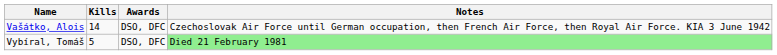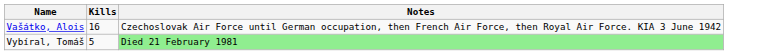 <table class=wikitable>
 <tr>
 <th>Name</th>
 <th>Kills</th>
-<th>Awards</th>
 <th>Notes</th>
 </tr>
 <tr>
 <td><a href='#'>Vašátko, Alois</a></td>
-<td>14</td>
-<td>DSO, DFC</td>
+<td>16</td>
 <td>Czechoslovak Air Force until German occupation, then French Air Force, then Royal Air Force. KIA 3 June 1942</td>
 </tr>
 <tr>
 <td>Vybíral, Tomáš</td>
 <td>5</td>
-<td>DSO, DFC</td>
 <td style="background: lightgreen;">Died 21 February 1981</td>
 </tr>
 </table>
